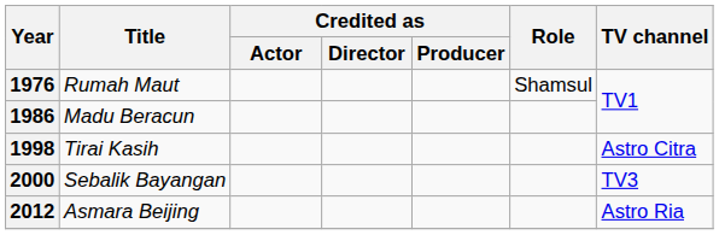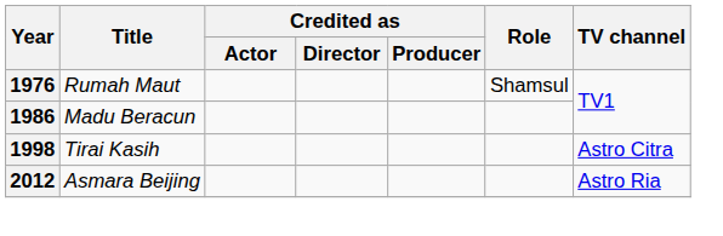 <table class="wikitable">
 <tr>
 <th rowspan="2">Year</th>
 <th rowspan="2">Title</th>
 <th colspan="3">Credited as</th>
 <th rowspan="2">Role</th>
 <th rowspan="2">TV channel</th>
 </tr>
 <tr>
 <th width="65">Actor</th>
 <th width="65">Director</th>
 <th width="65">Producer</th>
 </tr>
 <tr>
 <th>1976</th>
 <td><em>Rumah Maut</em></td>
 <td></td>
 <td></td>
 <td></td>
 <td>Shamsul</td>
 <td rowspan="2"><a href='#'>TV1</a></td>
 </tr>
 <tr>
 <th>1986</th>
 <td><em>Madu Beracun</em></td>
 <td></td>
 <td></td>
 <td></td>
 <td></td>
 </tr>
 <tr>
 <th>1998</th>
 <td><em>Tirai Kasih</em></td>
 <td></td>
 <td></td>
 <td></td>
 <td></td>
 <td><a href='#'>Astro Citra</a></td>
 </tr>
 <tr>
-<th>2000</th>
-<td><em>Sebalik Bayangan</em></td>
-<td></td>
-<td></td>
-<td></td>
-<td></td>
-<td><a href='#'>TV3</a></td>
-</tr>
-<tr>
 <th>2012</th>
 <td><em>Asmara Beijing</em></td>
 <td></td>
 <td></td>
 <td></td>
 <td></td>
 <td><a href='#'>Astro Ria</a></td>
 </tr>
 <tr>
 </tr>
 </table>
